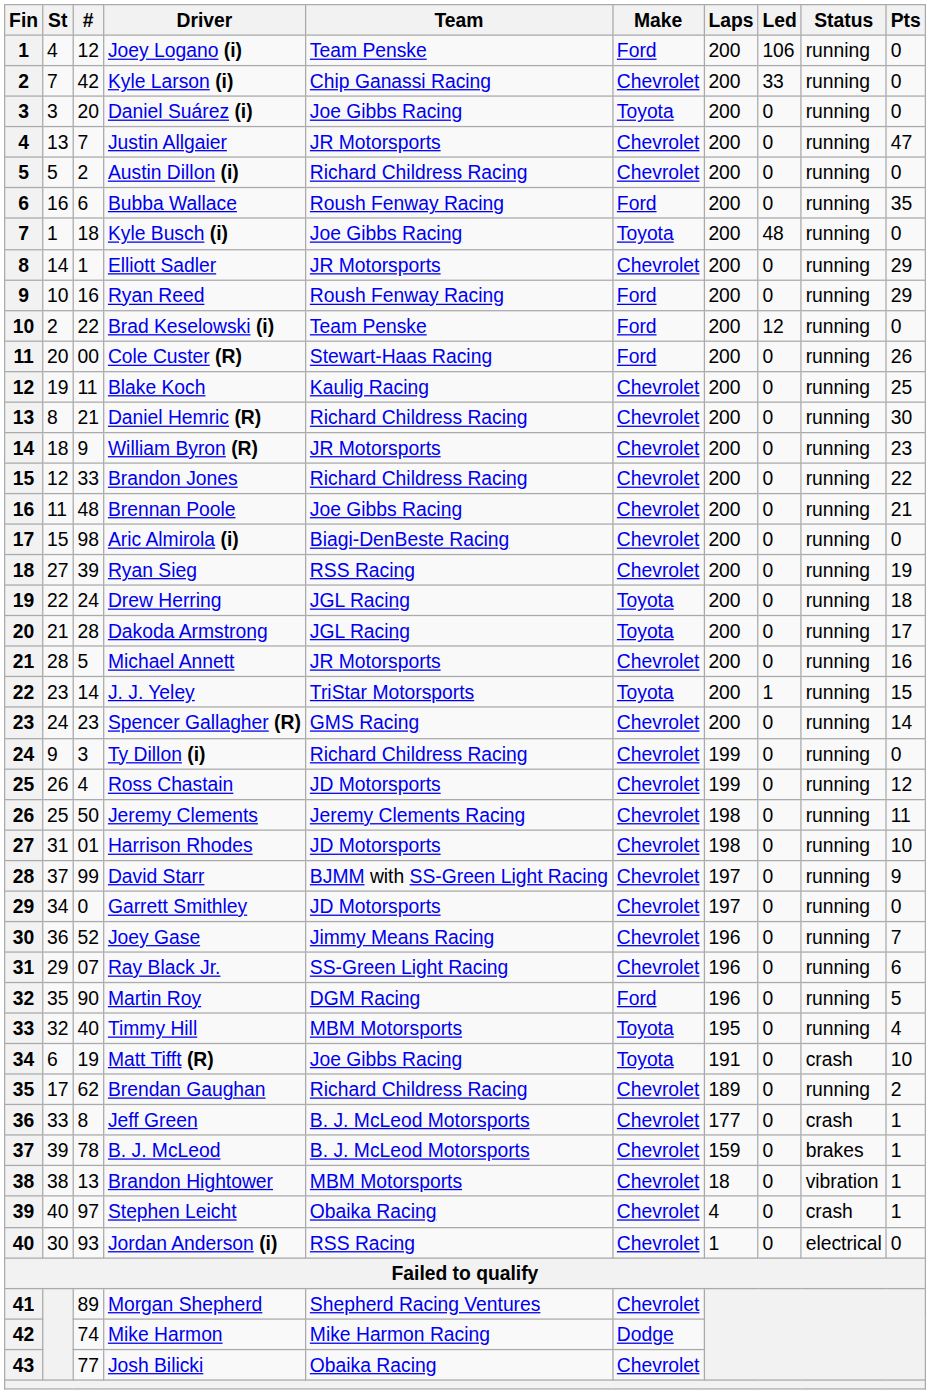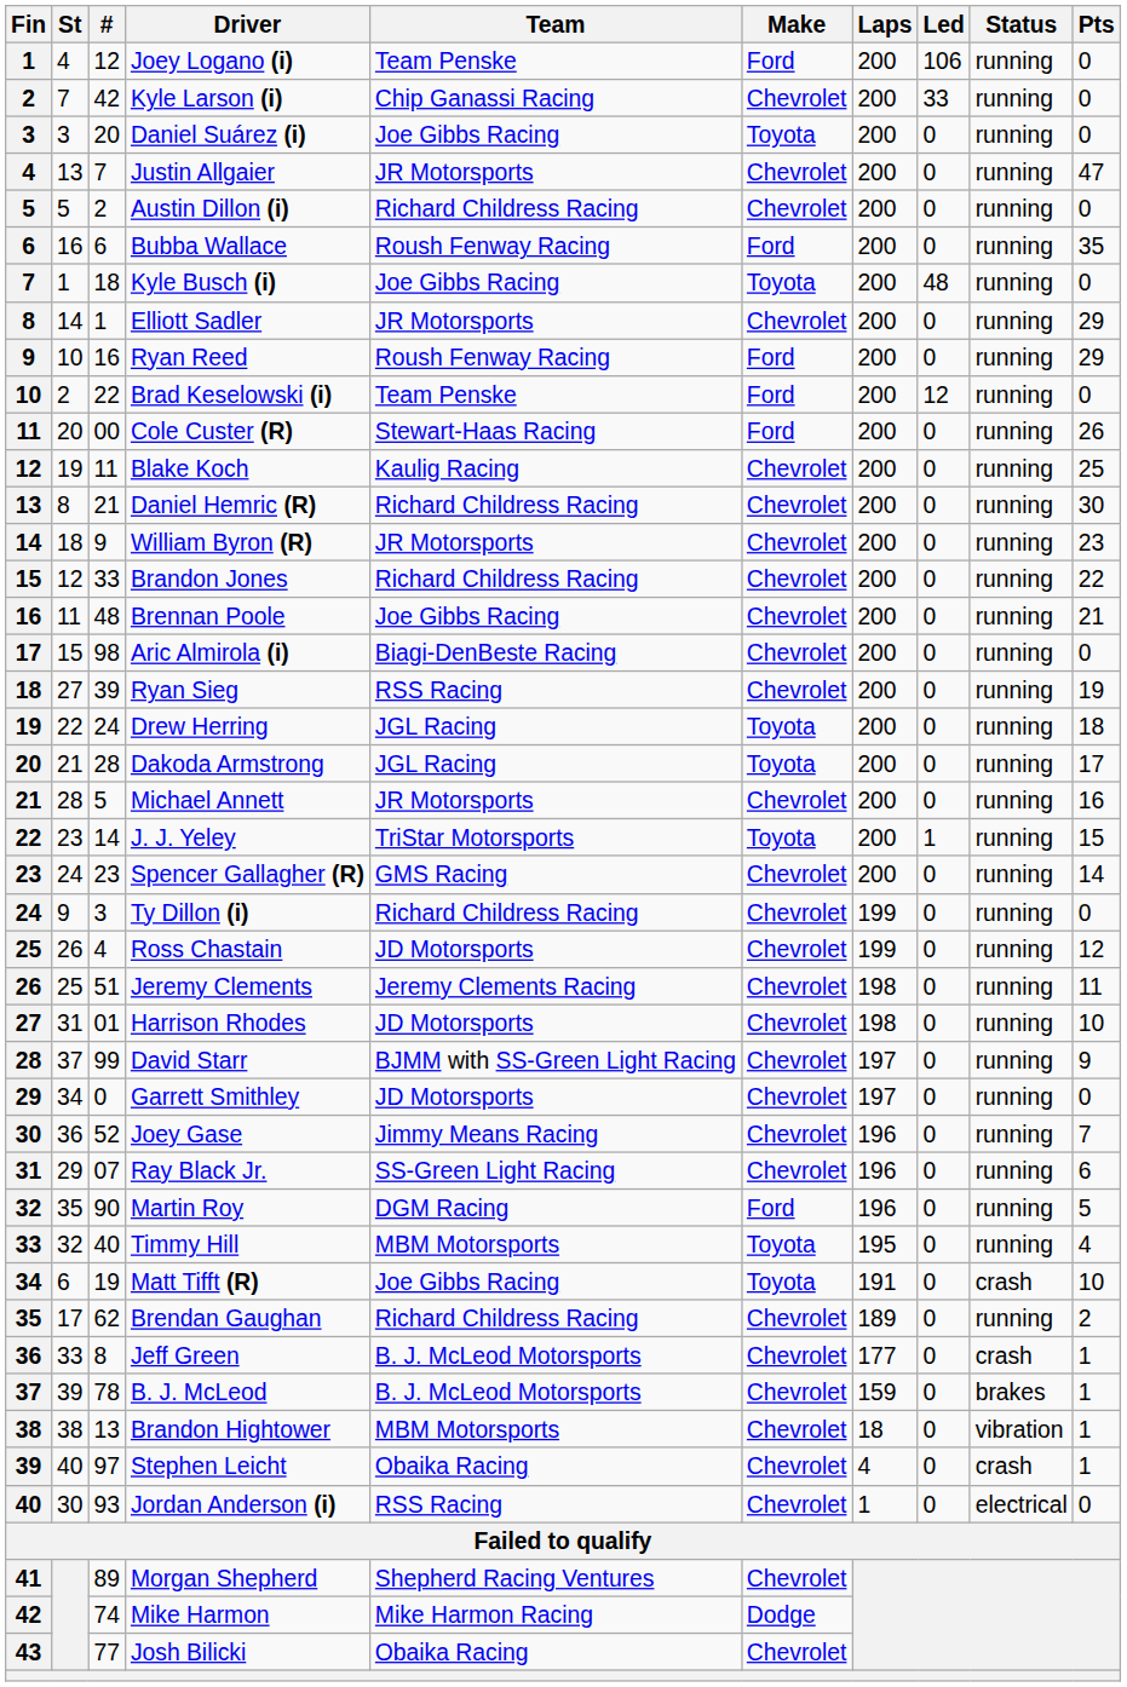 <table class="wikitable" style="font-size:95%">
 <tr>
 <th>Fin</th>
 <th>St</th>
 <th>#</th>
 <th>Driver</th>
 <th>Team</th>
 <th>Make</th>
 <th>Laps</th>
 <th>Led</th>
 <th>Status</th>
 <th>Pts</th>
 </tr>
 <tr>
 <th>1</th>
 <td>4</td>
 <td>12</td>
 <td><a href='#'>Joey Logano</a> <strong>(i)</strong></td>
 <td><a href='#'>Team Penske</a></td>
 <td><a href='#'>Ford</a></td>
 <td>200</td>
 <td>106</td>
 <td>running</td>
 <td>0</td>
 </tr>
 <tr>
 <th>2</th>
 <td>7</td>
 <td>42</td>
 <td><a href='#'>Kyle Larson</a> <strong>(i)</strong></td>
 <td><a href='#'>Chip Ganassi Racing</a></td>
 <td><a href='#'>Chevrolet</a></td>
 <td>200</td>
 <td>33</td>
 <td>running</td>
 <td>0</td>
 </tr>
 <tr>
 <th>3</th>
 <td>3</td>
 <td>20</td>
 <td><a href='#'>Daniel Suárez</a> <strong>(i)</strong></td>
 <td><a href='#'>Joe Gibbs Racing</a></td>
 <td><a href='#'>Toyota</a></td>
 <td>200</td>
 <td>0</td>
 <td>running</td>
 <td>0</td>
 </tr>
 <tr>
 <th>4</th>
 <td>13</td>
 <td>7</td>
 <td><a href='#'>Justin Allgaier</a></td>
 <td><a href='#'>JR Motorsports</a></td>
 <td><a href='#'>Chevrolet</a></td>
 <td>200</td>
 <td>0</td>
 <td>running</td>
 <td>47</td>
 </tr>
 <tr>
 <th>5</th>
 <td>5</td>
 <td>2</td>
 <td><a href='#'>Austin Dillon</a> <strong>(i)</strong></td>
 <td><a href='#'>Richard Childress Racing</a></td>
 <td><a href='#'>Chevrolet</a></td>
 <td>200</td>
 <td>0</td>
 <td>running</td>
 <td>0</td>
 </tr>
 <tr>
 <th>6</th>
 <td>16</td>
 <td>6</td>
 <td><a href='#'>Bubba Wallace</a></td>
 <td><a href='#'>Roush Fenway Racing</a></td>
 <td><a href='#'>Ford</a></td>
 <td>200</td>
 <td>0</td>
 <td>running</td>
 <td>35</td>
 </tr>
 <tr>
 <th>7</th>
 <td>1</td>
 <td>18</td>
 <td><a href='#'>Kyle Busch</a> <strong>(i)</strong></td>
 <td><a href='#'>Joe Gibbs Racing</a></td>
 <td><a href='#'>Toyota</a></td>
 <td>200</td>
 <td>48</td>
 <td>running</td>
 <td>0</td>
 </tr>
 <tr>
 <th>8</th>
 <td>14</td>
 <td>1</td>
 <td><a href='#'>Elliott Sadler</a></td>
 <td><a href='#'>JR Motorsports</a></td>
 <td><a href='#'>Chevrolet</a></td>
 <td>200</td>
 <td>0</td>
 <td>running</td>
 <td>29</td>
 </tr>
 <tr>
 <th>9</th>
 <td>10</td>
 <td>16</td>
 <td><a href='#'>Ryan Reed</a></td>
 <td><a href='#'>Roush Fenway Racing</a></td>
 <td><a href='#'>Ford</a></td>
 <td>200</td>
 <td>0</td>
 <td>running</td>
 <td>29</td>
 </tr>
 <tr>
 <th>10</th>
 <td>2</td>
 <td>22</td>
 <td><a href='#'>Brad Keselowski</a> <strong>(i)</strong></td>
 <td><a href='#'>Team Penske</a></td>
 <td><a href='#'>Ford</a></td>
 <td>200</td>
 <td>12</td>
 <td>running</td>
 <td>0</td>
 </tr>
 <tr>
 <th>11</th>
 <td>20</td>
 <td>00</td>
 <td><a href='#'>Cole Custer</a> <strong>(R)</strong></td>
 <td><a href='#'>Stewart-Haas Racing</a></td>
 <td><a href='#'>Ford</a></td>
 <td>200</td>
 <td>0</td>
 <td>running</td>
 <td>26</td>
 </tr>
 <tr>
 <th>12</th>
 <td>19</td>
 <td>11</td>
 <td><a href='#'>Blake Koch</a></td>
 <td><a href='#'>Kaulig Racing</a></td>
 <td><a href='#'>Chevrolet</a></td>
 <td>200</td>
 <td>0</td>
 <td>running</td>
 <td>25</td>
 </tr>
 <tr>
 <th>13</th>
 <td>8</td>
 <td>21</td>
 <td><a href='#'>Daniel Hemric</a> <strong>(R)</strong></td>
 <td><a href='#'>Richard Childress Racing</a></td>
 <td><a href='#'>Chevrolet</a></td>
 <td>200</td>
 <td>0</td>
 <td>running</td>
 <td>30</td>
 </tr>
 <tr>
 <th>14</th>
 <td>18</td>
 <td>9</td>
 <td><a href='#'>William Byron</a> <strong>(R)</strong></td>
 <td><a href='#'>JR Motorsports</a></td>
 <td><a href='#'>Chevrolet</a></td>
 <td>200</td>
 <td>0</td>
 <td>running</td>
 <td>23</td>
 </tr>
 <tr>
 <th>15</th>
 <td>12</td>
 <td>33</td>
 <td><a href='#'>Brandon Jones</a></td>
 <td><a href='#'>Richard Childress Racing</a></td>
 <td><a href='#'>Chevrolet</a></td>
 <td>200</td>
 <td>0</td>
 <td>running</td>
 <td>22</td>
 </tr>
 <tr>
 <th>16</th>
 <td>11</td>
 <td>48</td>
 <td><a href='#'>Brennan Poole</a></td>
 <td><a href='#'>Joe Gibbs Racing</a></td>
 <td><a href='#'>Chevrolet</a></td>
 <td>200</td>
 <td>0</td>
 <td>running</td>
 <td>21</td>
 </tr>
 <tr>
 <th>17</th>
 <td>15</td>
 <td>98</td>
 <td><a href='#'>Aric Almirola</a> <strong>(i)</strong></td>
 <td><a href='#'>Biagi-DenBeste Racing</a></td>
 <td><a href='#'>Chevrolet</a></td>
 <td>200</td>
 <td>0</td>
 <td>running</td>
 <td>0</td>
 </tr>
 <tr>
 <th>18</th>
 <td>27</td>
 <td>39</td>
 <td><a href='#'>Ryan Sieg</a></td>
 <td><a href='#'>RSS Racing</a></td>
 <td><a href='#'>Chevrolet</a></td>
 <td>200</td>
 <td>0</td>
 <td>running</td>
 <td>19</td>
 </tr>
 <tr>
 <th>19</th>
 <td>22</td>
 <td>24</td>
 <td><a href='#'>Drew Herring</a></td>
 <td><a href='#'>JGL Racing</a></td>
 <td><a href='#'>Toyota</a></td>
 <td>200</td>
 <td>0</td>
 <td>running</td>
 <td>18</td>
 </tr>
 <tr>
 <th>20</th>
 <td>21</td>
 <td>28</td>
 <td><a href='#'>Dakoda Armstrong</a></td>
 <td><a href='#'>JGL Racing</a></td>
 <td><a href='#'>Toyota</a></td>
 <td>200</td>
 <td>0</td>
 <td>running</td>
 <td>17</td>
 </tr>
 <tr>
 <th>21</th>
 <td>28</td>
 <td>5</td>
 <td><a href='#'>Michael Annett</a></td>
 <td><a href='#'>JR Motorsports</a></td>
 <td><a href='#'>Chevrolet</a></td>
 <td>200</td>
 <td>0</td>
 <td>running</td>
 <td>16</td>
 </tr>
 <tr>
 <th>22</th>
 <td>23</td>
 <td>14</td>
 <td><a href='#'>J. J. Yeley</a></td>
 <td><a href='#'>TriStar Motorsports</a></td>
 <td><a href='#'>Toyota</a></td>
 <td>200</td>
 <td>1</td>
 <td>running</td>
 <td>15</td>
 </tr>
 <tr>
 <th>23</th>
 <td>24</td>
 <td>23</td>
 <td><a href='#'>Spencer Gallagher</a> <strong>(R)</strong></td>
 <td><a href='#'>GMS Racing</a></td>
 <td><a href='#'>Chevrolet</a></td>
 <td>200</td>
 <td>0</td>
 <td>running</td>
 <td>14</td>
 </tr>
 <tr>
 <th>24</th>
 <td>9</td>
 <td>3</td>
 <td><a href='#'>Ty Dillon</a> <strong>(i)</strong></td>
 <td><a href='#'>Richard Childress Racing</a></td>
 <td><a href='#'>Chevrolet</a></td>
 <td>199</td>
 <td>0</td>
 <td>running</td>
 <td>0</td>
 </tr>
 <tr>
 <th>25</th>
 <td>26</td>
 <td>4</td>
 <td><a href='#'>Ross Chastain</a></td>
 <td><a href='#'>JD Motorsports</a></td>
 <td><a href='#'>Chevrolet</a></td>
 <td>199</td>
 <td>0</td>
 <td>running</td>
 <td>12</td>
 </tr>
 <tr>
 <th>26</th>
 <td>25</td>
-<td>50</td>
+<td>51</td>
 <td><a href='#'>Jeremy Clements</a></td>
 <td><a href='#'>Jeremy Clements Racing</a></td>
 <td><a href='#'>Chevrolet</a></td>
 <td>198</td>
 <td>0</td>
 <td>running</td>
 <td>11</td>
 </tr>
 <tr>
 <th>27</th>
 <td>31</td>
 <td>01</td>
 <td><a href='#'>Harrison Rhodes</a></td>
 <td><a href='#'>JD Motorsports</a></td>
 <td><a href='#'>Chevrolet</a></td>
 <td>198</td>
 <td>0</td>
 <td>running</td>
 <td>10</td>
 </tr>
 <tr>
 <th>28</th>
 <td>37</td>
 <td>99</td>
 <td><a href='#'>David Starr</a></td>
 <td><a href='#'>BJMM</a> with <a href='#'>SS-Green Light Racing</a></td>
 <td><a href='#'>Chevrolet</a></td>
 <td>197</td>
 <td>0</td>
 <td>running</td>
 <td>9</td>
 </tr>
 <tr>
 <th>29</th>
 <td>34</td>
 <td>0</td>
 <td><a href='#'>Garrett Smithley</a></td>
 <td><a href='#'>JD Motorsports</a></td>
 <td><a href='#'>Chevrolet</a></td>
 <td>197</td>
 <td>0</td>
 <td>running</td>
 <td>0</td>
 </tr>
 <tr>
 <th>30</th>
 <td>36</td>
 <td>52</td>
 <td><a href='#'>Joey Gase</a></td>
 <td><a href='#'>Jimmy Means Racing</a></td>
 <td><a href='#'>Chevrolet</a></td>
 <td>196</td>
 <td>0</td>
 <td>running</td>
 <td>7</td>
 </tr>
 <tr>
 <th>31</th>
 <td>29</td>
 <td>07</td>
 <td><a href='#'>Ray Black Jr.</a></td>
 <td><a href='#'>SS-Green Light Racing</a></td>
 <td><a href='#'>Chevrolet</a></td>
 <td>196</td>
 <td>0</td>
 <td>running</td>
 <td>6</td>
 </tr>
 <tr>
 <th>32</th>
 <td>35</td>
 <td>90</td>
 <td><a href='#'>Martin Roy</a></td>
 <td><a href='#'>DGM Racing</a></td>
 <td><a href='#'>Ford</a></td>
 <td>196</td>
 <td>0</td>
 <td>running</td>
 <td>5</td>
 </tr>
 <tr>
 <th>33</th>
 <td>32</td>
 <td>40</td>
 <td><a href='#'>Timmy Hill</a></td>
 <td><a href='#'>MBM Motorsports</a></td>
 <td><a href='#'>Toyota</a></td>
 <td>195</td>
 <td>0</td>
 <td>running</td>
 <td>4</td>
 </tr>
 <tr>
 <th>34</th>
 <td>6</td>
 <td>19</td>
 <td><a href='#'>Matt Tifft</a> <strong>(R)</strong></td>
 <td><a href='#'>Joe Gibbs Racing</a></td>
 <td><a href='#'>Toyota</a></td>
 <td>191</td>
 <td>0</td>
 <td>crash</td>
 <td>10</td>
 </tr>
 <tr>
 <th>35</th>
 <td>17</td>
 <td>62</td>
 <td><a href='#'>Brendan Gaughan</a></td>
 <td><a href='#'>Richard Childress Racing</a></td>
 <td><a href='#'>Chevrolet</a></td>
 <td>189</td>
 <td>0</td>
 <td>running</td>
 <td>2</td>
 </tr>
 <tr>
 <th>36</th>
 <td>33</td>
 <td>8</td>
 <td><a href='#'>Jeff Green</a></td>
 <td><a href='#'>B. J. McLeod Motorsports</a></td>
 <td><a href='#'>Chevrolet</a></td>
 <td>177</td>
 <td>0</td>
 <td>crash</td>
 <td>1</td>
 </tr>
 <tr>
 <th>37</th>
 <td>39</td>
 <td>78</td>
 <td><a href='#'>B. J. McLeod</a></td>
 <td><a href='#'>B. J. McLeod Motorsports</a></td>
 <td><a href='#'>Chevrolet</a></td>
 <td>159</td>
 <td>0</td>
 <td>brakes</td>
 <td>1</td>
 </tr>
 <tr>
 <th>38</th>
 <td>38</td>
 <td>13</td>
 <td><a href='#'>Brandon Hightower</a></td>
 <td><a href='#'>MBM Motorsports</a></td>
 <td><a href='#'>Chevrolet</a></td>
 <td>18</td>
 <td>0</td>
 <td>vibration</td>
 <td>1</td>
 </tr>
 <tr>
 <th>39</th>
 <td>40</td>
 <td>97</td>
 <td><a href='#'>Stephen Leicht</a></td>
 <td><a href='#'>Obaika Racing</a></td>
 <td><a href='#'>Chevrolet</a></td>
 <td>4</td>
 <td>0</td>
 <td>crash</td>
 <td>1</td>
 </tr>
 <tr>
 <th>40</th>
 <td>30</td>
 <td>93</td>
 <td><a href='#'>Jordan Anderson</a> <strong>(i)</strong></td>
 <td><a href='#'>RSS Racing</a></td>
 <td><a href='#'>Chevrolet</a></td>
 <td>1</td>
 <td>0</td>
 <td>electrical</td>
 <td>0</td>
 </tr>
 <tr>
 <th colspan="10">Failed to qualify</th>
 </tr>
 <tr>
 <th>41</th>
 <th rowspan="3"></th>
 <td>89</td>
 <td><a href='#'>Morgan Shepherd</a></td>
 <td><a href='#'>Shepherd Racing Ventures</a></td>
 <td><a href='#'>Chevrolet</a></td>
 <th colspan="4" rowspan="3"></th>
 </tr>
 <tr>
 <th>42</th>
 <td>74</td>
 <td><a href='#'>Mike Harmon</a></td>
 <td><a href='#'>Mike Harmon Racing</a></td>
 <td><a href='#'>Dodge</a></td>
 </tr>
 <tr>
 <th>43</th>
 <td>77</td>
 <td><a href='#'>Josh Bilicki</a></td>
 <td><a href='#'>Obaika Racing</a></td>
 <td><a href='#'>Chevrolet</a></td>
 </tr>
 <tr>
 <th colspan="10"></th>
 </tr>
 </table>
